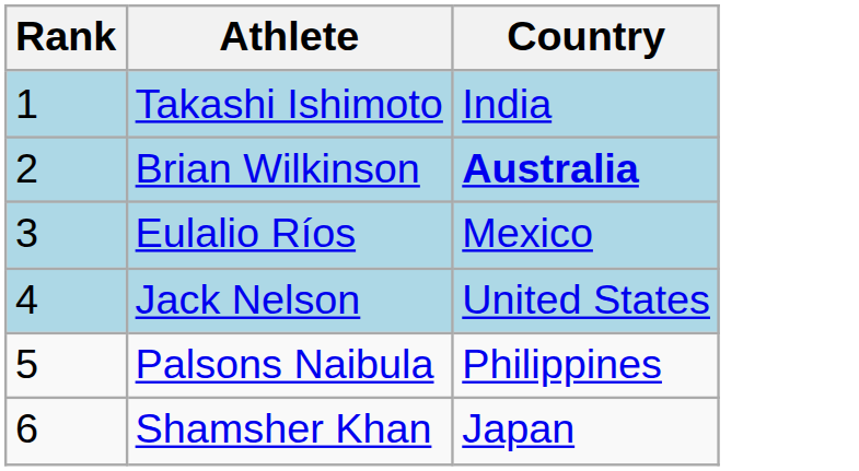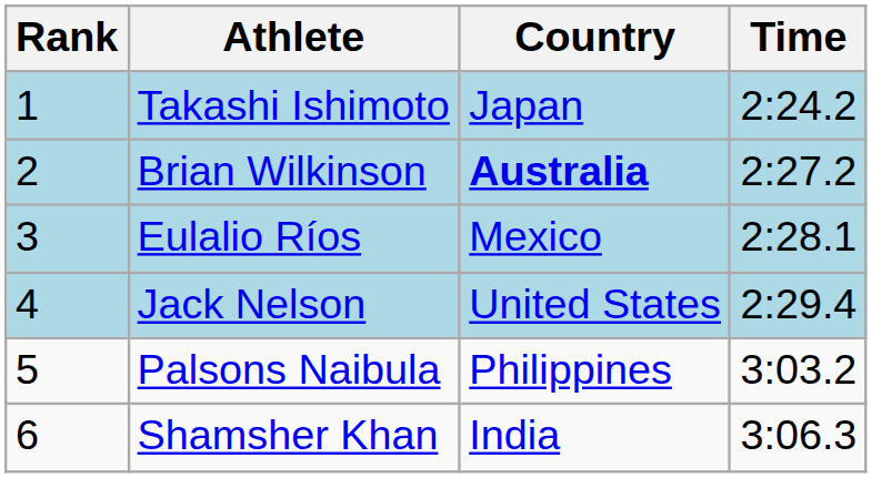 <table class="wikitable">
 <tr>
 <th>Rank</th>
 <th>Athlete</th>
 <th>Country</th>
+<th>Time</th>
 </tr>
 <tr bgcolor=lightblue>
 <td>1</td>
 <td><a href='#'>Takashi Ishimoto</a></td>
-<td><a href='#'>India</a></td>
+<td><a href='#'>Japan</a></td>
+<td>2:24.2</td>
 </tr>
 <tr bgcolor=lightblue>
 <td>2</td>
 <td><a href='#'>Brian Wilkinson</a></td>
 <td><strong><a href='#'>Australia</a></strong></td>
+<td>2:27.2</td>
 </tr>
 <tr bgcolor=lightblue>
 <td>3</td>
 <td><a href='#'>Eulalio Ríos</a></td>
 <td><a href='#'>Mexico</a></td>
+<td>2:28.1</td>
 </tr>
 <tr bgcolor=lightblue>
 <td>4</td>
 <td><a href='#'>Jack Nelson</a></td>
 <td><a href='#'>United States</a></td>
+<td>2:29.4</td>
 </tr>
 <tr>
 <td>5</td>
 <td><a href='#'>Palsons Naibula</a></td>
 <td><a href='#'>Philippines</a></td>
+<td>3:03.2</td>
 </tr>
 <tr>
 <td>6</td>
 <td><a href='#'>Shamsher Khan</a></td>
-<td><a href='#'>Japan</a></td>
+<td><a href='#'>India</a></td>
+<td>3:06.3</td>
 </tr>
 </table>
